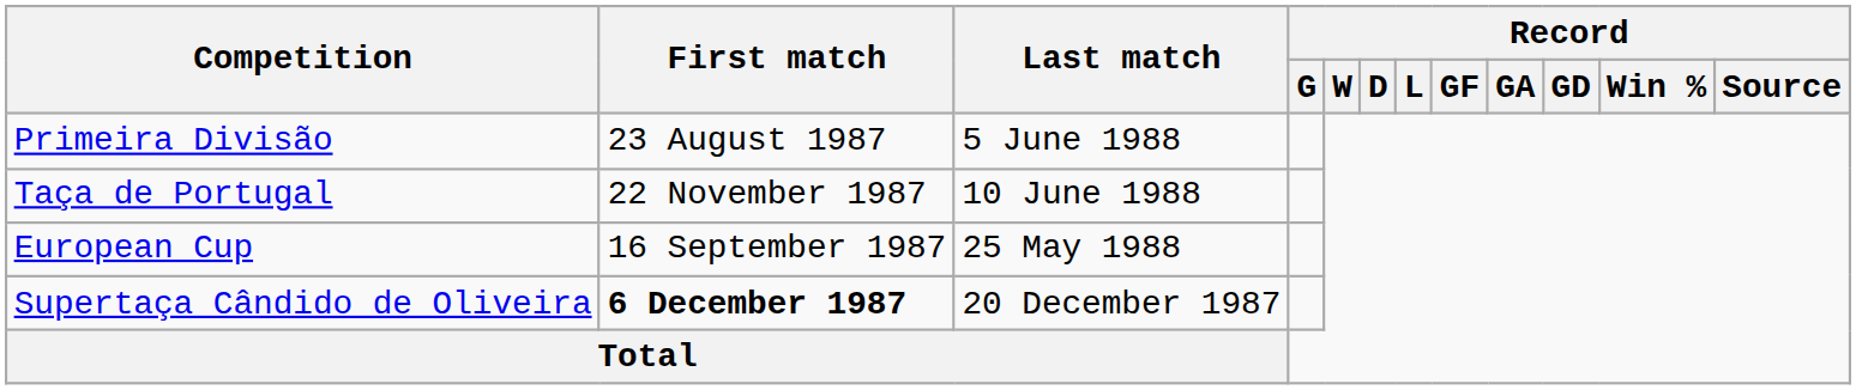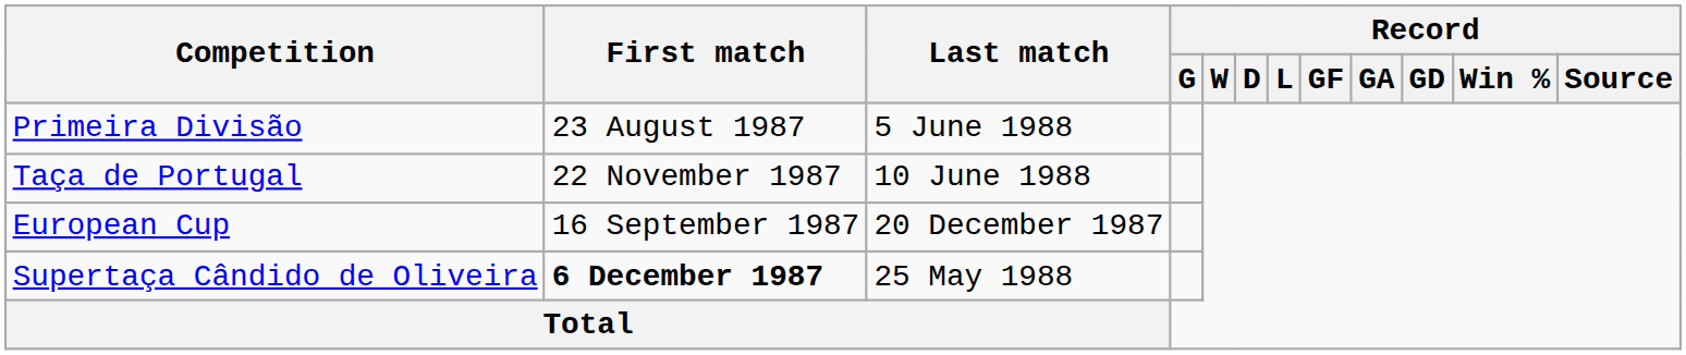 <table class="wikitable" style="text-align: center">
 <tr>
 <th rowspan="2">Competition</th>
 <th rowspan="2">First match</th>
 <th rowspan="2">Last match</th>
 <th colspan="9">Record</th>
 </tr>
 <tr>
 <th>G</th>
 <th>W</th>
 <th>D</th>
 <th>L</th>
 <th>GF</th>
 <th>GA</th>
 <th>GD</th>
 <th>Win %</th>
 <th>Source</th>
 </tr>
 <tr>
 <td align=left><a href='#'>Primeira Divisão</a></td>
 <td align=left>23 August 1987</td>
 <td align=left>5 June 1988<br></td>
 <td align=left></td>
 </tr>
 <tr>
 <td align=left><a href='#'>Taça de Portugal</a></td>
 <td align=left>22 November 1987</td>
 <td align=left>10 June 1988<br></td>
 <td align=left></td>
 </tr>
 <tr>
 <td align=left><a href='#'>European Cup</a></td>
 <td align=left>16 September 1987</td>
-<td align=left>25 May 1988<br></td>
+<td align=left>20 December 1987<br></td>
 <td align=left></td>
 </tr>
 <tr>
 <td align=left><a href='#'>Supertaça Cândido de Oliveira</a></td>
 <td align=left><strong>6 December 1987</strong></td>
-<td align=left>20 December 1987<br></td>
+<td align=left>25 May 1988<br></td>
 <td align=left></td>
 </tr>
 <tr>
 <th colspan="3">Total<br></th>
 </tr>
 </table>
